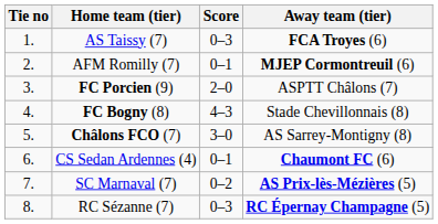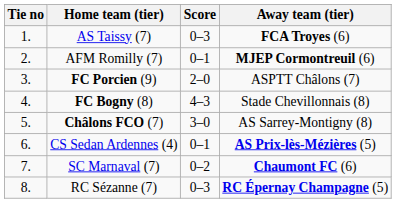 <table class="wikitable" style="text-align: center">
 <tr>
 <th>Tie no</th>
 <th>Home team (tier)</th>
 <th>Score</th>
 <th>Away team (tier)</th>
 </tr>
 <tr>
 <td>1.</td>
 <td><a href='#'>AS Taissy</a> (7)</td>
 <td>0–3</td>
 <td><strong>FCA Troyes</strong> (6)</td>
 </tr>
 <tr>
 <td>2.</td>
 <td>AFM Romilly (7)</td>
 <td>0–1</td>
 <td><strong>MJEP Cormontreuil</strong> (6)</td>
 </tr>
 <tr>
 <td>3.</td>
 <td><strong>FC Porcien</strong> (9)</td>
 <td>2–0</td>
 <td>ASPTT Châlons (7)</td>
 </tr>
 <tr>
 <td>4.</td>
 <td><strong>FC Bogny</strong> (8)</td>
 <td>4–3 </td>
 <td>Stade Chevillonnais (8)</td>
 </tr>
 <tr>
 <td>5.</td>
 <td><strong>Châlons FCO</strong> (7)</td>
 <td>3–0</td>
 <td>AS Sarrey-Montigny (8)</td>
 </tr>
 <tr>
 <td>6.</td>
 <td><a href='#'>CS Sedan Ardennes</a> (4)</td>
 <td>0–1</td>
-<td><strong><a href='#'>Chaumont FC</a></strong> (6)</td>
+<td><strong><a href='#'>AS Prix-lès-Mézières</a></strong> (5)</td>
 </tr>
 <tr>
 <td>7.</td>
 <td><a href='#'>SC Marnaval</a> (7)</td>
 <td>0–2</td>
-<td><strong><a href='#'>AS Prix-lès-Mézières</a></strong> (5)</td>
+<td><strong><a href='#'>Chaumont FC</a></strong> (6)</td>
 </tr>
 <tr>
 <td>8.</td>
 <td>RC Sézanne (7)</td>
 <td>0–3</td>
 <td><strong><a href='#'>RC Épernay Champagne</a></strong> (5)</td>
 </tr>
 </table>
